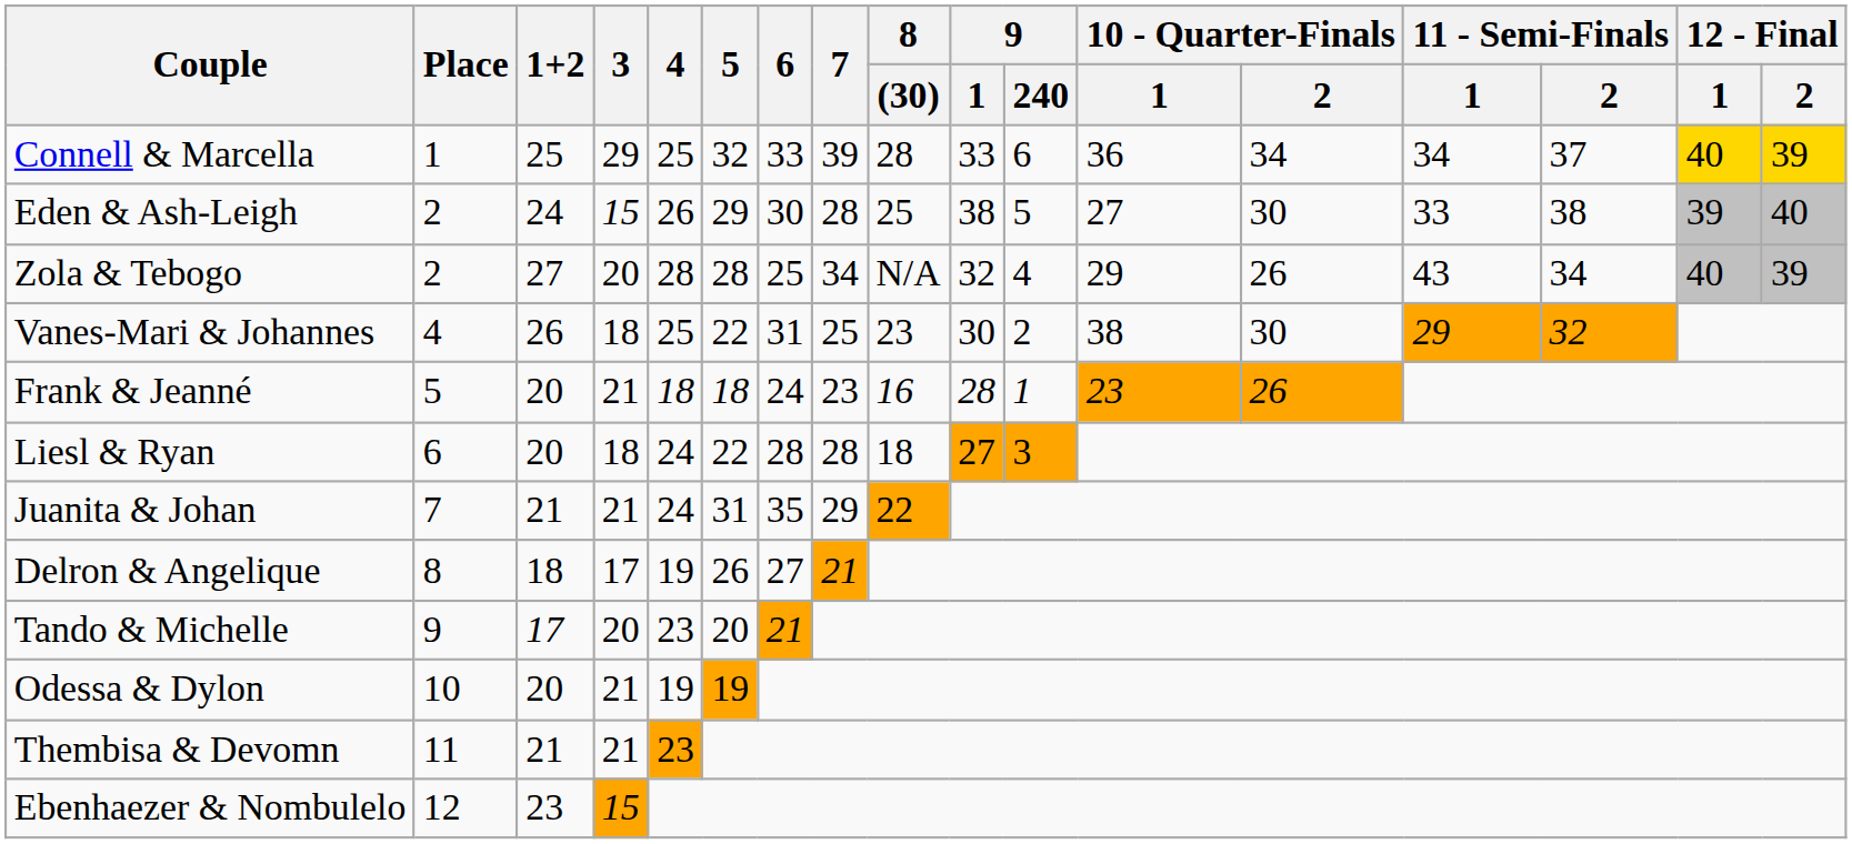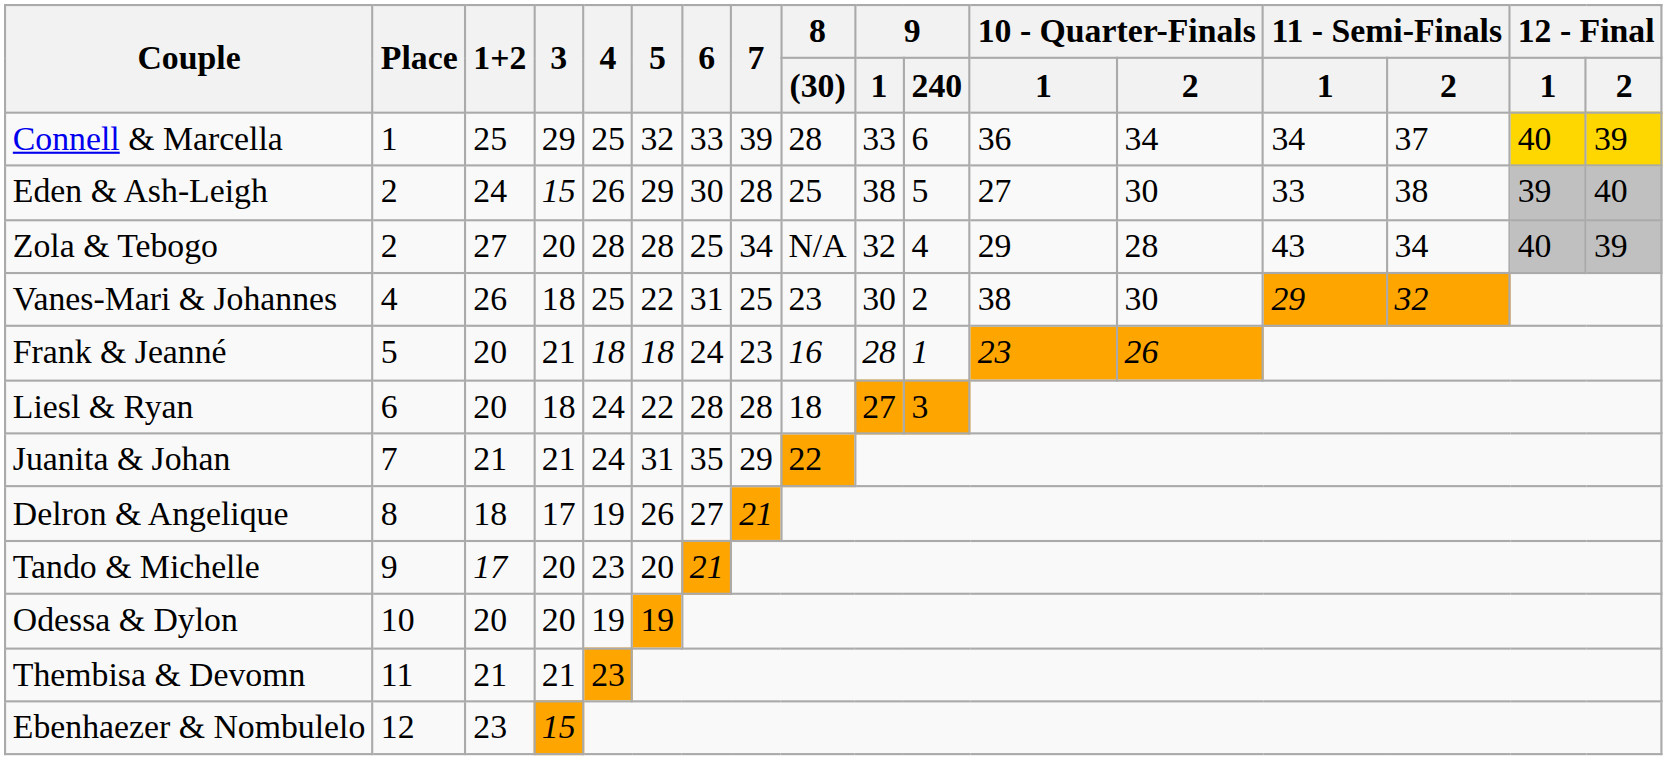 <table class="wikitable sortable">
 <tr>
 <th rowspan="2">Couple</th>
 <th rowspan="2">Place</th>
 <th rowspan="2Zola ">1+2</th>
 <th rowspan="2">3</th>
 <th rowspan="2">4</th>
 <th rowspan="2">5</th>
 <th rowspan="2">6</th>
 <th rowspan="2">7</th>
 <th>8</th>
 <th colspan="2">9</th>
 <th colspan="2">10 - Quarter-Finals</th>
 <th colspan="2">11 - Semi-Finals</th>
 <th colspan="2">12 - Final</th>
 </tr>
 <tr>
 <th>(30)</th>
 <th>1</th>
 <th>240</th>
 <th>1</th>
 <th>2</th>
 <th>1</th>
 <th>2</th>
 <th>1</th>
 <th>2</th>
 </tr>
 <tr>
 <td><a href='#'>Connell</a> & Marcella</td>
 <td>1</td>
 <td>25</td>
 <td><span>29</span></td>
 <td>25</td>
 <td><span>32</span></td>
 <td>33</td>
 <td><span>39</span></td>
 <td><span>28</span></td>
 <td>33</td>
 <td><span>6</span></td>
 <td>36</td>
 <td><span>34</span></td>
 <td>34</td>
 <td>37</td>
 <td style="background:gold;"><span>40</span></td>
 <td style="background:gold;">39</td>
 </tr>
 <tr>
 <td>Eden & Ash-Leigh</td>
 <td>2</td>
 <td>24</td>
 <td><em><span>15</span></em></td>
 <td>26</td>
 <td>29</td>
 <td>30</td>
 <td>28</td>
 <td>25</td>
 <td><span>38</span></td>
 <td>5</td>
 <td>27</td>
 <td>30</td>
 <td>33</td>
 <td><span>38</span></td>
 <td style="background:silver;">39</td>
 <td style="background:silver;"><span>40</span></td>
 </tr>
 <tr>
 <td>Zola & Tebogo</td>
 <td>2</td>
 <td><span>27</span></td>
 <td>20</td>
 <td><span>28</span></td>
 <td>28</td>
 <td>25</td>
 <td>34</td>
 <td>N/A</td>
 <td>32</td>
 <td>4</td>
 <td>29</td>
-<td>26</td>
+<td>28</td>
 <td><span>43</span></td>
 <td>34</td>
 <td style="background:silver;"><span>40</span></td>
 <td style="background:silver;">39</td>
 </tr>
 <tr>
 <td>Vanes-Mari & Johannes</td>
 <td>4</td>
 <td>26</td>
 <td>18</td>
 <td>25</td>
 <td>22</td>
 <td>31</td>
 <td>25</td>
 <td>23</td>
 <td>30</td>
 <td>2</td>
 <td><span>38</span></td>
 <td>30</td>
 <td style="background:orange;"><em><span>29</span></em></td>
 <td style="background:orange;"><em><span>32</span></em></td>
 <td colspan="2"></td>
 </tr>
 <tr>
 <td>Frank & Jeanné</td>
 <td>5</td>
 <td>20</td>
 <td>21</td>
 <td><em><span>18</span></em></td>
 <td><em><span>18</span></em></td>
 <td>24</td>
 <td>23</td>
 <td><em><span>16</span></em></td>
 <td><em><span>28</span></em></td>
 <td><em><span>1</span></em></td>
 <td style="background:orange;"><em><span>23</span></em></td>
 <td style="background:orange;"><em><span>26</span></em></td>
 <td colspan="4"></td>
 </tr>
 <tr>
 <td>Liesl & Ryan</td>
 <td>6</td>
 <td>20</td>
 <td>18</td>
 <td>24</td>
 <td>22</td>
 <td>28</td>
 <td>28</td>
 <td>18</td>
 <td style="background:orange;">27</td>
 <td style="background:orange;">3</td>
 <td colspan="6"></td>
 </tr>
 <tr>
 <td>Juanita & Johan</td>
 <td>7</td>
 <td>21</td>
 <td>21</td>
 <td>24</td>
 <td>31</td>
 <td><span>35</span></td>
 <td>29</td>
 <td style="background:orange;">22</td>
 <td colspan="8"></td>
 </tr>
 <tr>
 <td>Delron & Angelique</td>
 <td>8</td>
 <td>18</td>
 <td>17</td>
 <td>19</td>
 <td>26</td>
 <td>27</td>
 <td style="background:orange;"><em><span>21</span></em></td>
 <td colspan="9"></td>
 </tr>
 <tr>
 <td>Tando & Michelle</td>
 <td>9</td>
 <td><em><span>17</span></em></td>
 <td>20</td>
 <td>23</td>
 <td>20</td>
 <td style="background:orange;"><em><span>21</span></em></td>
 <td colspan="10"></td>
 </tr>
 <tr>
 <td>Odessa & Dylon</td>
 <td>10</td>
 <td>20</td>
-<td>21</td>
+<td>20</td>
 <td>19</td>
 <td style="background:orange;">19</td>
 <td colspan="11"></td>
 </tr>
 <tr>
 <td>Thembisa & Devomn</td>
 <td>11</td>
 <td>21</td>
 <td>21</td>
 <td style="background:orange;">23</td>
 <td colspan="12"></td>
 </tr>
 <tr>
 <td>Ebenhaezer & Nombulelo</td>
 <td>12</td>
 <td>23</td>
 <td style="background:orange;"><em><span>15</span></em></td>
 <td colspan="13"></td>
 </tr>
 </table>
